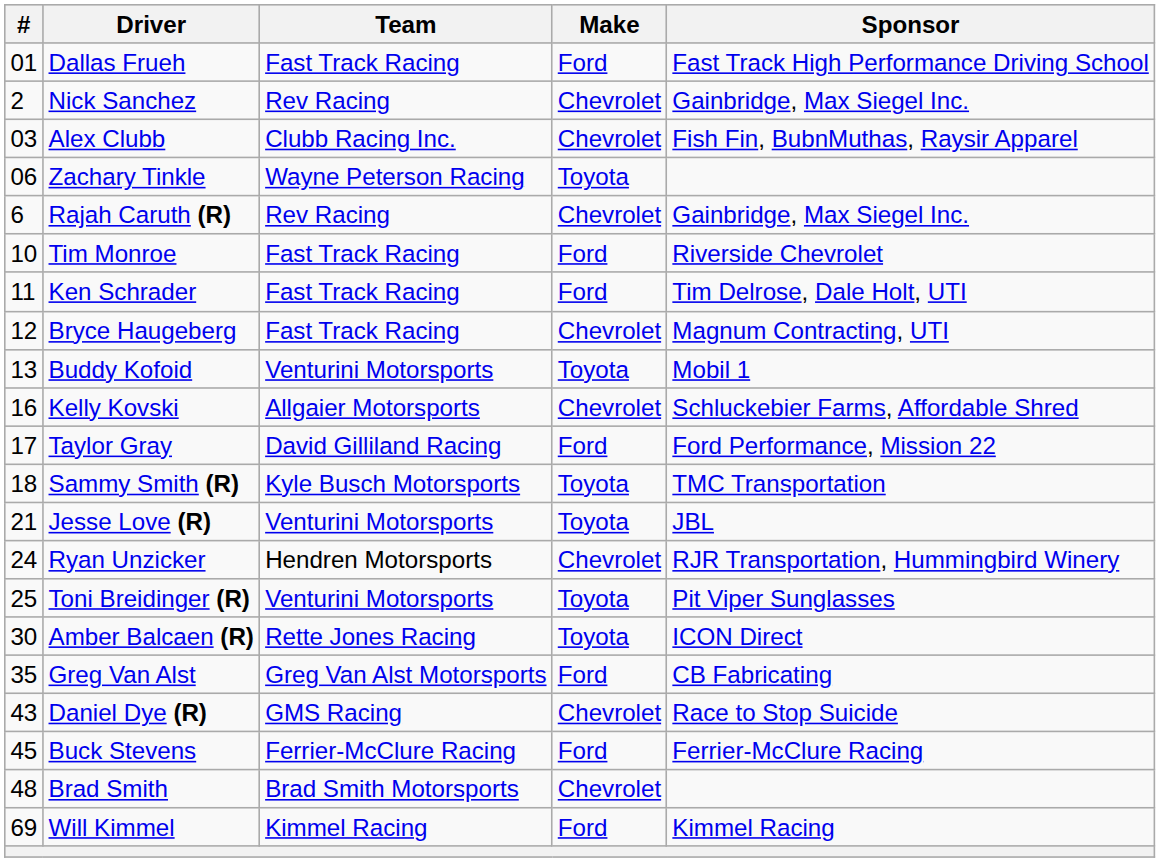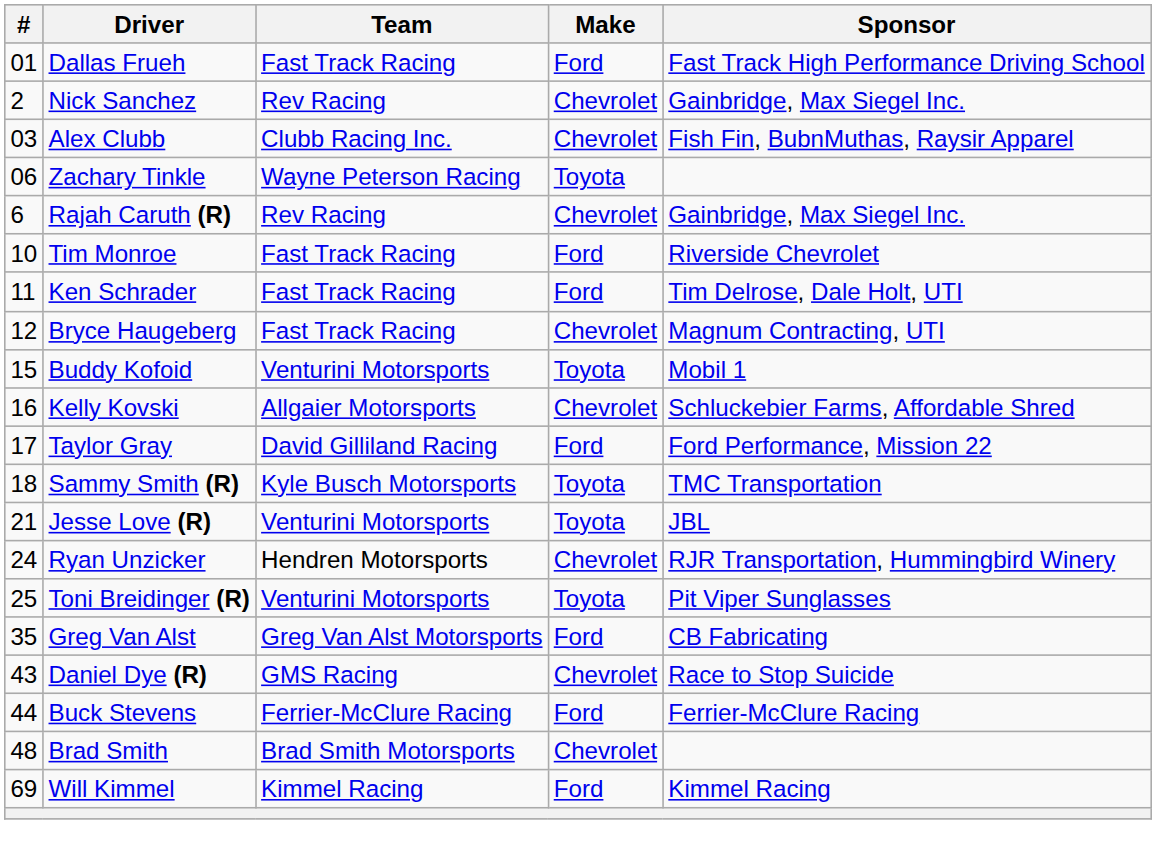 <table class="wikitable" style="font-size:95%">
 <tr>
 <th>#</th>
 <th>Driver</th>
 <th>Team</th>
 <th>Make</th>
 <th>Sponsor</th>
 </tr>
 <tr>
 <td>01</td>
 <td><a href='#'>Dallas Frueh</a></td>
 <td><a href='#'>Fast Track Racing</a></td>
 <td><a href='#'>Ford</a></td>
 <td nowrap><a href='#'>Fast Track High Performance Driving School</a></td>
 </tr>
 <tr>
 <td>2</td>
 <td><a href='#'>Nick Sanchez</a></td>
 <td><a href='#'>Rev Racing</a></td>
 <td><a href='#'>Chevrolet</a></td>
 <td><a href='#'>Gainbridge</a>, <a href='#'>Max Siegel Inc.</a></td>
 </tr>
 <tr>
 <td>03</td>
 <td><a href='#'>Alex Clubb</a></td>
 <td><a href='#'>Clubb Racing Inc.</a></td>
 <td><a href='#'>Chevrolet</a></td>
 <td><a href='#'>Fish Fin</a>, <a href='#'>BubnMuthas</a>, <a href='#'>Raysir Apparel</a></td>
 </tr>
 <tr>
 <td>06</td>
 <td><a href='#'>Zachary Tinkle</a></td>
 <td><a href='#'>Wayne Peterson Racing</a></td>
 <td><a href='#'>Toyota</a></td>
 <td></td>
 </tr>
 <tr>
 <td>6</td>
 <td><a href='#'>Rajah Caruth</a> <strong>(R)</strong></td>
 <td><a href='#'>Rev Racing</a></td>
 <td><a href='#'>Chevrolet</a></td>
 <td><a href='#'>Gainbridge</a>, <a href='#'>Max Siegel Inc.</a></td>
 </tr>
 <tr>
 <td>10</td>
 <td><a href='#'>Tim Monroe</a></td>
 <td><a href='#'>Fast Track Racing</a></td>
 <td><a href='#'>Ford</a></td>
 <td><a href='#'>Riverside Chevrolet</a></td>
 </tr>
 <tr>
 <td>11</td>
 <td><a href='#'>Ken Schrader</a></td>
 <td><a href='#'>Fast Track Racing</a></td>
 <td><a href='#'>Ford</a></td>
 <td><a href='#'>Tim Delrose</a>, <a href='#'>Dale Holt</a>, <a href='#'>UTI</a></td>
 </tr>
 <tr>
 <td>12</td>
 <td><a href='#'>Bryce Haugeberg</a></td>
 <td><a href='#'>Fast Track Racing</a></td>
 <td><a href='#'>Chevrolet</a></td>
 <td><a href='#'>Magnum Contracting</a>, <a href='#'>UTI</a></td>
 </tr>
 <tr>
-<td>13</td>
+<td>15</td>
 <td><a href='#'>Buddy Kofoid</a></td>
 <td><a href='#'>Venturini Motorsports</a></td>
 <td><a href='#'>Toyota</a></td>
 <td><a href='#'>Mobil 1</a></td>
 </tr>
 <tr>
 <td>16</td>
 <td><a href='#'>Kelly Kovski</a></td>
 <td><a href='#'>Allgaier Motorsports</a></td>
 <td><a href='#'>Chevrolet</a></td>
 <td><a href='#'>Schluckebier Farms</a>, <a href='#'>Affordable Shred</a></td>
 </tr>
 <tr>
 <td>17</td>
 <td><a href='#'>Taylor Gray</a></td>
 <td><a href='#'>David Gilliland Racing</a></td>
 <td><a href='#'>Ford</a></td>
 <td><a href='#'>Ford Performance</a>, <a href='#'>Mission 22</a></td>
 </tr>
 <tr>
 <td>18</td>
 <td><a href='#'>Sammy Smith</a> <strong>(R)</strong></td>
 <td><a href='#'>Kyle Busch Motorsports</a></td>
 <td><a href='#'>Toyota</a></td>
 <td><a href='#'>TMC Transportation</a></td>
 </tr>
 <tr>
 <td>21</td>
 <td><a href='#'>Jesse Love</a> <strong>(R)</strong></td>
 <td><a href='#'>Venturini Motorsports</a></td>
 <td><a href='#'>Toyota</a></td>
 <td><a href='#'>JBL</a></td>
 </tr>
 <tr>
 <td>24</td>
 <td><a href='#'>Ryan Unzicker</a></td>
 <td>Hendren Motorsports</td>
 <td><a href='#'>Chevrolet</a></td>
 <td><a href='#'>RJR Transportation</a>, <a href='#'>Hummingbird Winery</a></td>
 </tr>
 <tr>
 <td>25</td>
 <td><a href='#'>Toni Breidinger</a> <strong>(R)</strong></td>
 <td><a href='#'>Venturini Motorsports</a></td>
 <td><a href='#'>Toyota</a></td>
 <td><a href='#'>Pit Viper Sunglasses</a></td>
 </tr>
 <tr>
-<td>30</td>
-<td nowrap><a href='#'>Amber Balcaen</a> <strong>(R)</strong></td>
-<td><a href='#'>Rette Jones Racing</a></td>
-<td><a href='#'>Toyota</a></td>
-<td><a href='#'>ICON Direct</a></td>
-</tr>
-<tr>
 <td>35</td>
 <td><a href='#'>Greg Van Alst</a></td>
 <td nowrap><a href='#'>Greg Van Alst Motorsports</a></td>
 <td><a href='#'>Ford</a></td>
 <td><a href='#'>CB Fabricating</a></td>
 </tr>
 <tr>
 <td>43</td>
 <td><a href='#'>Daniel Dye</a> <strong>(R)</strong></td>
 <td><a href='#'>GMS Racing</a></td>
 <td><a href='#'>Chevrolet</a></td>
 <td><a href='#'>Race to Stop Suicide</a></td>
 </tr>
 <tr>
-<td>45</td>
+<td>44</td>
 <td><a href='#'>Buck Stevens</a></td>
 <td><a href='#'>Ferrier-McClure Racing</a></td>
 <td><a href='#'>Ford</a></td>
 <td><a href='#'>Ferrier-McClure Racing</a></td>
 </tr>
 <tr>
 <td>48</td>
 <td><a href='#'>Brad Smith</a></td>
 <td><a href='#'>Brad Smith Motorsports</a></td>
 <td><a href='#'>Chevrolet</a></td>
 <td></td>
 </tr>
 <tr>
 <td>69</td>
 <td><a href='#'>Will Kimmel</a></td>
 <td><a href='#'>Kimmel Racing</a></td>
 <td><a href='#'>Ford</a></td>
 <td><a href='#'>Kimmel Racing</a></td>
 </tr>
 <tr>
 <th colspan="5"></th>
 </tr>
 </table>
